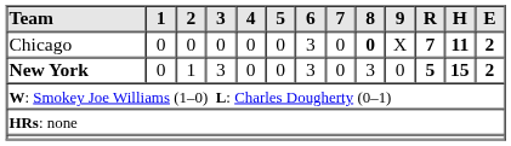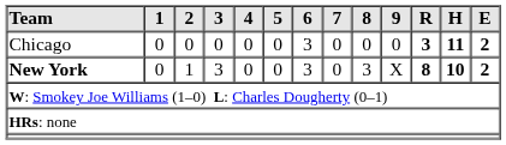 <table border=1 cellspacing=0 width=425 style="margin-left:3em;">
 <tr style="text-align:center; background-color:#e6e6e6;">
 <th align=left width=28%>Team</th>
 <th width=6%>1</th>
 <th width=6%>2</th>
 <th width=6%>3</th>
 <th width=6%>4</th>
 <th width=6%>5</th>
 <th width=6%>6</th>
 <th width=6%>7</th>
 <th width=6%>8</th>
 <th width=6%>9</th>
 <th width=6%>R</th>
 <th width=6%>H</th>
 <th width=6%>E</th>
 </tr>
 <tr style="text-align:center;">
 <td align=left>Chicago</td>
 <td>0</td>
 <td>0</td>
 <td>0</td>
 <td>0</td>
 <td>0</td>
 <td>3</td>
 <td>0</td>
-<td><strong>0</strong></td>
-<td>X</td>
-<td><strong>7</strong></td>
+<td>0</td>
+<td>0</td>
+<td><strong>3</strong></td>
 <td><strong>11</strong></td>
 <td><strong>2</strong></td>
 </tr>
 <tr style="text-align:center;">
 <td align=left><strong>New York</strong></td>
 <td>0</td>
 <td>1</td>
 <td>3</td>
 <td>0</td>
 <td>0</td>
 <td>3</td>
 <td>0</td>
 <td>3</td>
-<td>0</td>
-<td><strong>5</strong></td>
-<td><strong>15</strong></td>
+<td>X</td>
+<td><strong>8</strong></td>
+<td><strong>10</strong></td>
 <td><strong>2</strong></td>
 </tr>
 <tr style="text-align:left;">
 <td colspan=14><small><strong>W</strong>: <a href='#'>Smokey Joe Williams</a> (1–0)  <strong>L</strong>: <a href='#'>Charles Dougherty</a> (0–1)</small></td>
 </tr>
 <tr style="text-align:left;">
 <td colspan=14><small><strong>HRs</strong>: none</small></td>
 </tr>
 <tr style="text-align:left;">
 <td colspan=14></td>
 </tr>
 <tr style="text-align:left;">
 </tr>
 </table>
